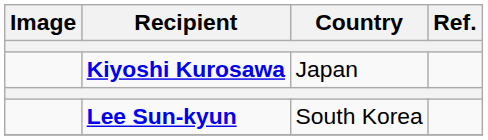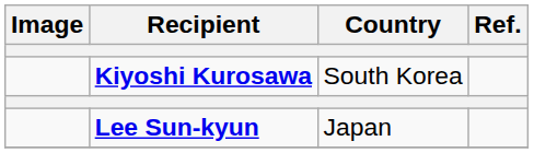 <table class="wikitable">
 <tr>
 <th>Image</th>
 <th>Recipient</th>
 <th>Country</th>
 <th>Ref.</th>
 </tr>
 <tr>
 <th colspan =4></th>
 </tr>
 <tr>
 <td></td>
 <td><strong><a href='#'>Kiyoshi Kurosawa</a></strong></td>
-<td>Japan</td>
+<td>South Korea</td>
 <td style="text-align:center"></td>
 </tr>
 <tr>
 <th colspan =4></th>
 </tr>
 <tr>
 <td></td>
 <td><strong><a href='#'>Lee Sun-kyun</a></strong></td>
-<td>South Korea</td>
+<td>Japan</td>
 <td style="text-align:center"></td>
 </tr>
 <tr>
 </tr>
 </table>
